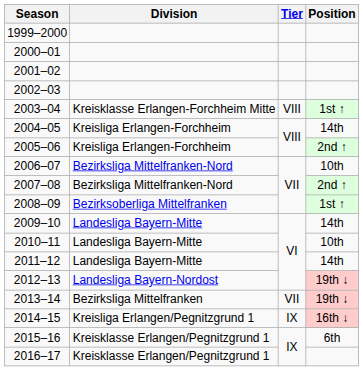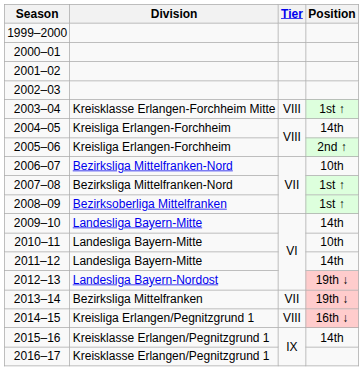 <table class="wikitable">
 <tr>
 <th>Season</th>
 <th>Division</th>
 <th><a href='#'>Tier</a></th>
 <th>Position</th>
 </tr>
 <tr align="center">
 <td>1999–2000</td>
 <td align="left"></td>
 <td></td>
 <td></td>
 </tr>
 <tr align="center">
 <td>2000–01</td>
 <td align="left"></td>
 <td></td>
 <td></td>
 </tr>
 <tr align="center">
 <td>2001–02</td>
 <td align="left"></td>
 <td></td>
 <td></td>
 </tr>
 <tr align="center">
 <td>2002–03</td>
 <td align="left"></td>
 <td></td>
 <td></td>
 </tr>
 <tr align="center">
 <td>2003–04</td>
 <td align="left">Kreisklasse Erlangen-Forchheim Mitte</td>
 <td>VIII</td>
 <td style="background:#ddffdd">1st ↑</td>
 </tr>
 <tr align="center">
 <td>2004–05</td>
 <td align="left">Kreisliga Erlangen-Forchheim</td>
 <td rowspan=2>VIII</td>
 <td>14th</td>
 </tr>
 <tr align="center">
 <td>2005–06</td>
 <td align="left">Kreisliga Erlangen-Forchheim</td>
 <td style="background:#ddffdd">2nd ↑</td>
 </tr>
 <tr align="center">
 <td>2006–07</td>
 <td align="left"><a href='#'>Bezirksliga Mittelfranken-Nord</a></td>
 <td rowspan=3>VII</td>
 <td>10th</td>
 </tr>
 <tr align="center">
 <td>2007–08</td>
 <td align="left">Bezirksliga Mittelfranken-Nord</td>
-<td style="background:#ddffdd">2nd ↑</td>
+<td style="background:#ddffdd">1st ↑</td>
 </tr>
 <tr align="center">
 <td>2008–09</td>
 <td align="left"><a href='#'>Bezirksoberliga Mittelfranken</a></td>
 <td style="background:#ddffdd">1st ↑</td>
 </tr>
 <tr align="center">
 <td>2009–10</td>
 <td align="left"><a href='#'>Landesliga Bayern-Mitte</a></td>
 <td rowspan=4>VI</td>
 <td>14th</td>
 </tr>
 <tr align="center">
 <td>2010–11</td>
 <td align="left">Landesliga Bayern-Mitte</td>
 <td>10th</td>
 </tr>
 <tr align="center">
 <td>2011–12</td>
 <td align="left">Landesliga Bayern-Mitte</td>
 <td>14th</td>
 </tr>
 <tr align="center">
 <td>2012–13</td>
 <td align="left"><a href='#'>Landesliga Bayern-Nordost</a></td>
 <td style="background:#ffcccc">19th ↓</td>
 </tr>
 <tr align="center">
 <td>2013–14</td>
 <td align="left">Bezirksliga Mittelfranken</td>
 <td>VII</td>
 <td style="background:#ffcccc">19th ↓</td>
 </tr>
 <tr align="center">
 <td>2014–15</td>
 <td align="left">Kreisliga Erlangen/Pegnitzgrund 1</td>
-<td>IX</td>
+<td>VIII</td>
 <td style="background:#ffcccc">16th ↓</td>
 </tr>
 <tr align="center">
 <td>2015–16</td>
 <td align="left">Kreisklasse Erlangen/Pegnitzgrund 1</td>
 <td rowspan=2>IX</td>
-<td>6th</td>
+<td>14th</td>
 </tr>
 <tr align="center">
 <td>2016–17</td>
 <td align="left">Kreisklasse Erlangen/Pegnitzgrund 1</td>
 <td></td>
 </tr>
 </table>
